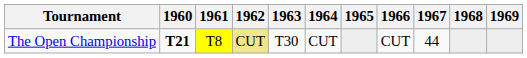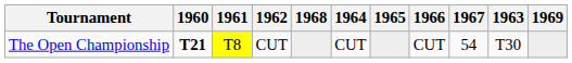 <table class="wikitable" style="font-size:95%;text-align:center;">
 <tr>
 <th>Tournament</th>
 <th>1960</th>
 <th>1961</th>
 <th>1962</th>
-<th>1963</th>
+<th>1968</th>
 <th>1964</th>
 <th>1965</th>
 <th>1966</th>
 <th>1967</th>
-<th>1968</th>
+<th>1963</th>
 <th>1969</th>
 </tr>
 <tr>
 <td align=left><a href='#'>The Open Championship</a></td>
 <td><strong>T21</strong></td>
 <td style="background:yellow;">T8</td>
-<td style="background: khaki;">CUT</td>
-<td>T30</td>
 <td>CUT</td>
 <td style="background:#eeeeee;"></td>
 <td>CUT</td>
-<td>44</td>
 <td style="background:#eeeeee;"></td>
+<td>CUT</td>
+<td>54</td>
+<td>T30</td>
 <td style="background:#eeeeee;"></td>
 </tr>
 </table>
